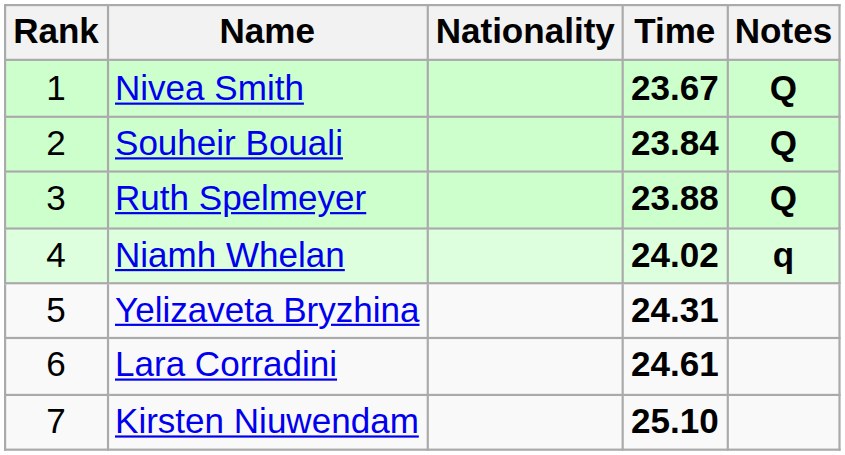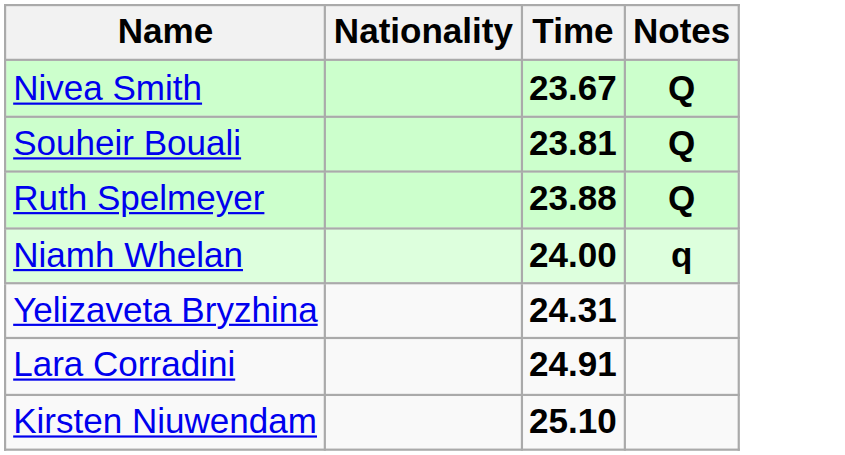 <table class="wikitable sortable" style="text-align:center">
 <tr>
-<th>Rank</th>
 <th>Name</th>
 <th>Nationality</th>
 <th>Time</th>
 <th>Notes</th>
 </tr>
 <tr bgcolor=ccffcc>
-<td>1</td>
 <td align=left><a href='#'>Nivea Smith</a></td>
 <td align=left></td>
 <td><strong>23.67</strong></td>
 <td><strong>Q</strong></td>
 </tr>
 <tr bgcolor=ccffcc>
-<td>2</td>
 <td align=left><a href='#'>Souheir Bouali</a></td>
 <td align=left></td>
-<td><strong>23.84</strong></td>
+<td><strong>23.81</strong></td>
 <td><strong>Q</strong></td>
 </tr>
 <tr bgcolor=ccffcc>
-<td>3</td>
 <td align=left><a href='#'>Ruth Spelmeyer</a></td>
 <td align=left></td>
 <td><strong>23.88</strong></td>
 <td><strong>Q</strong></td>
 </tr>
 <tr bgcolor=ddffdd>
-<td>4</td>
 <td align=left><a href='#'>Niamh Whelan</a></td>
 <td align=left></td>
-<td><strong>24.02</strong></td>
+<td><strong>24.00</strong></td>
 <td><strong>q</strong></td>
 </tr>
 <tr>
-<td>5</td>
 <td align=left><a href='#'>Yelizaveta Bryzhina</a></td>
 <td align=left></td>
 <td><strong>24.31</strong></td>
 <td></td>
 </tr>
 <tr>
-<td>6</td>
 <td align=left><a href='#'>Lara Corradini</a></td>
 <td align=left></td>
-<td><strong>24.61</strong></td>
+<td><strong>24.91</strong></td>
 <td></td>
 </tr>
 <tr>
-<td>7</td>
 <td align=left><a href='#'>Kirsten Niuwendam</a></td>
 <td align=left></td>
 <td><strong>25.10</strong></td>
 <td></td>
 </tr>
 </table>
